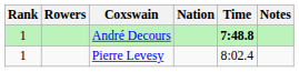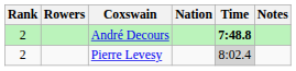 <table class="wikitable sortable" style="text-align:center">
 <tr>
 <th>Rank</th>
 <th>Rowers</th>
 <th>Coxswain</th>
 <th>Nation</th>
 <th>Time</th>
 <th>Notes</th>
 </tr>
 <tr bgcolor=bbf3bb>
-<td>1</td>
+<td>2</td>
 <td align=left></td>
 <td align=left><a href='#'>André Decours</a></td>
 <td align=left></td>
 <td><strong>7:48.8</strong></td>
 <td></td>
 </tr>
 <tr>
-<td>1</td>
+<td>2</td>
 <td align=left></td>
 <td align=left><a href='#'>Pierre Levesy</a></td>
 <td align=left></td>
-<td>8:02.4</td>
+<td style="background: lightgrey;">8:02.4</td>
 <td></td>
 </tr>
 </table>
